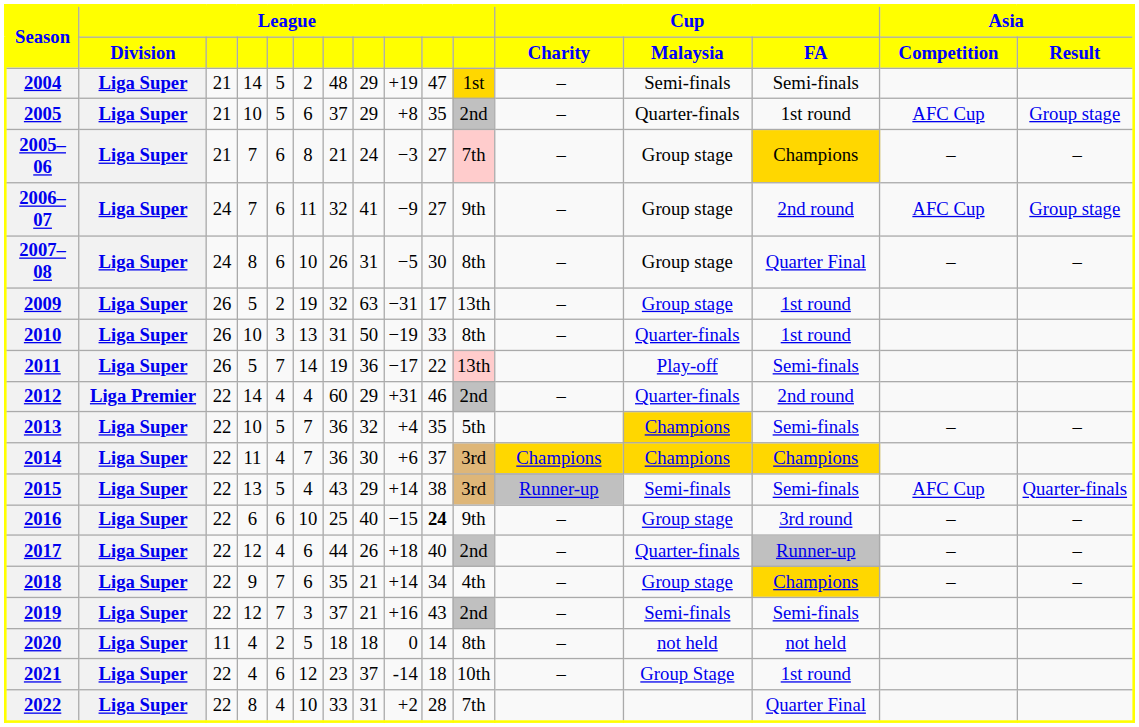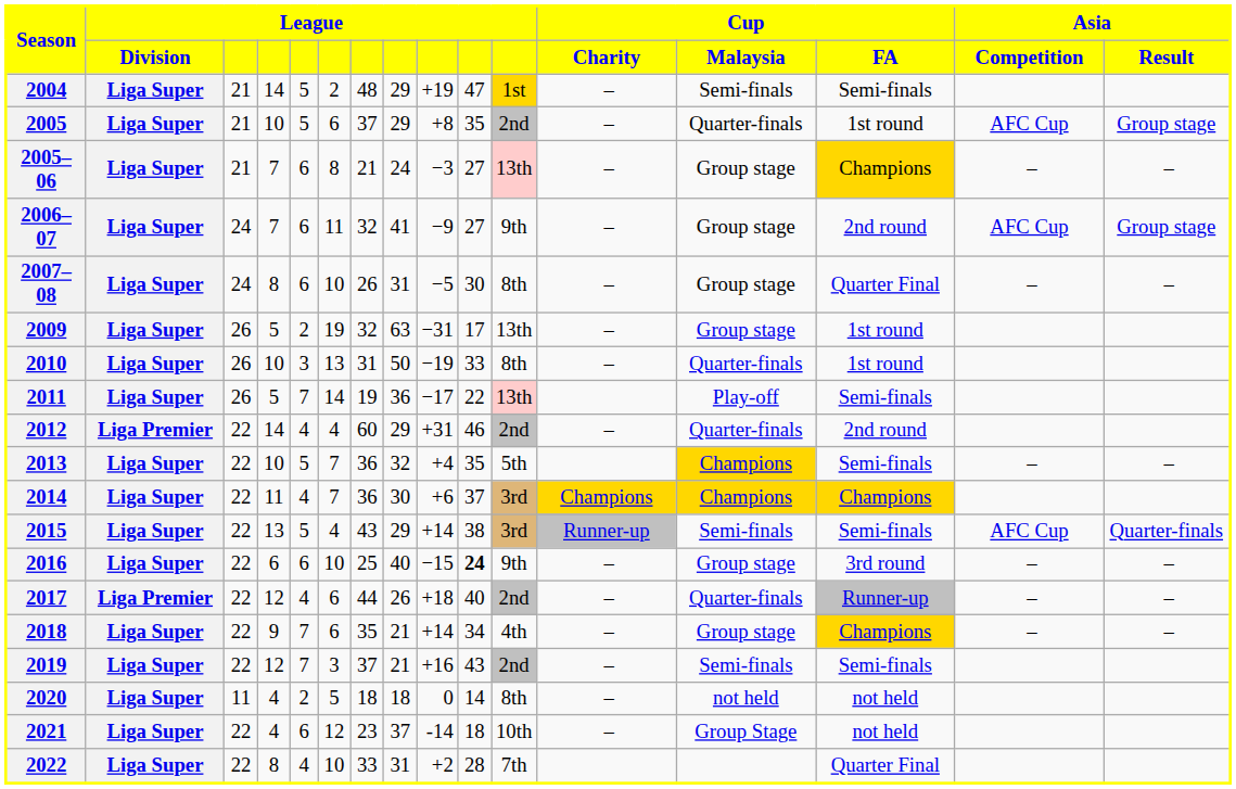 <table class="wikitable" style="border:2px solid Yellow; font-size:90%; text-align:center;">
 <tr>
 <th rowspan="2" style="background:Yellow; color:Blue;" width="60">Season</th>
 <th colspan="10" style="background:Yellow; color:Blue;">League</th>
 <th colspan="3" style="background:Yellow; color:Blue;">Cup</th>
 <th colspan="2" style="background:Yellow; color:Blue;">Asia</th>
 </tr>
 <tr>
 <th style="background:Yellow; color:Blue;" width="150">Division</th>
 <th style="background:Yellow; color:Blue;" width="20"></th>
 <th style="background:Yellow; color:Blue;" width="20"></th>
 <th style="background:Yellow; color:Blue;" width="20"></th>
 <th style="background:Yellow; color:Blue;" width="20"></th>
 <th style="background:Yellow; color:Blue;" width="20"></th>
 <th style="background:Yellow; color:Blue;" width="20"></th>
 <th style="background:Yellow; color:Blue;" width="20"></th>
 <th style="background:Yellow; color:Blue;" width="20"></th>
 <th style="background:Yellow; color:Blue;" width="20"></th>
 <th style="background:Yellow; color:Blue;" width="130">Charity</th>
 <th style="background:Yellow; color:Blue;" width="130">Malaysia</th>
 <th style="background:Yellow; color:Blue;" width="130">FA</th>
 <th style="background:Yellow; color:Blue;" width="130">Competition</th>
 <th style="background:Yellow; color:Blue;" width="130">Result</th>
 </tr>
 <tr>
 <th><a href='#'>2004</a></th>
 <th><a href='#'>Liga Super</a></th>
 <td>21</td>
 <td>14</td>
 <td>5</td>
 <td>2</td>
 <td>48</td>
 <td>29</td>
 <td align="right">+19</td>
 <td>47</td>
 <td style="background:gold;">1st</td>
 <td> –</td>
 <td>Semi-finals</td>
 <td>Semi-finals</td>
 <td></td>
 <td></td>
 </tr>
 <tr>
 <th><a href='#'>2005</a></th>
 <th><a href='#'>Liga Super</a></th>
 <td>21</td>
 <td>10</td>
 <td>5</td>
 <td>6</td>
 <td>37</td>
 <td>29</td>
 <td align="right">+8</td>
 <td>35</td>
 <td style="background:silver;">2nd</td>
 <td> –</td>
 <td>Quarter-finals</td>
 <td>1st round</td>
 <td><a href='#'>AFC Cup</a></td>
 <td><a href='#'>Group stage</a></td>
 </tr>
 <tr>
 <th><a href='#'>2005–06</a></th>
 <th><a href='#'>Liga Super</a></th>
 <td>21</td>
 <td>7</td>
 <td>6</td>
 <td>8</td>
 <td>21</td>
 <td>24</td>
 <td align="right">−3</td>
 <td>27</td>
-<td style="background:#FFCCCC;">7th</td>
+<td style="background:#FFCCCC;">13th</td>
 <td> –</td>
 <td>Group stage</td>
 <td style="background:gold;">Champions</td>
 <td> –</td>
 <td> –</td>
 </tr>
 <tr>
 <th><a href='#'>2006–07</a></th>
 <th><a href='#'>Liga Super</a></th>
 <td>24</td>
 <td>7</td>
 <td>6</td>
 <td>11</td>
 <td>32</td>
 <td>41</td>
 <td align="right">−9</td>
 <td>27</td>
 <td>9th</td>
 <td> –</td>
 <td>Group stage</td>
 <td><a href='#'>2nd round</a></td>
 <td><a href='#'>AFC Cup</a></td>
 <td><a href='#'>Group stage</a></td>
 </tr>
 <tr>
 <th><a href='#'>2007–08</a></th>
 <th><a href='#'>Liga Super</a></th>
 <td>24</td>
 <td>8</td>
 <td>6</td>
 <td>10</td>
 <td>26</td>
 <td>31</td>
 <td align="right">−5</td>
 <td>30</td>
 <td>8th</td>
 <td> –</td>
 <td>Group stage</td>
 <td><a href='#'>Quarter Final</a></td>
 <td> –</td>
 <td> –</td>
 </tr>
 <tr>
 <th><a href='#'>2009</a></th>
 <th><a href='#'>Liga Super</a></th>
 <td>26</td>
 <td>5</td>
 <td>2</td>
 <td>19</td>
 <td>32</td>
 <td>63</td>
 <td align="right">−31</td>
 <td>17</td>
 <td>13th</td>
 <td> –</td>
 <td><a href='#'>Group stage</a></td>
 <td><a href='#'>1st round</a></td>
 <td></td>
 <td></td>
 </tr>
 <tr>
 <th><a href='#'>2010</a></th>
 <th><a href='#'>Liga Super</a></th>
 <td>26</td>
 <td>10</td>
 <td>3</td>
 <td>13</td>
 <td>31</td>
 <td>50</td>
 <td align="right">−19</td>
 <td>33</td>
 <td>8th</td>
 <td> –</td>
 <td><a href='#'>Quarter-finals</a></td>
 <td><a href='#'>1st round</a></td>
 <td></td>
 <td></td>
 </tr>
 <tr>
 <th><a href='#'>2011</a></th>
 <th><a href='#'>Liga Super</a></th>
 <td>26</td>
 <td>5</td>
 <td>7</td>
 <td>14</td>
 <td>19</td>
 <td>36</td>
 <td align="right">−17</td>
 <td>22</td>
 <td style="background:#FFCCCC;">13th</td>
 <td></td>
 <td><a href='#'>Play-off</a></td>
 <td><a href='#'>Semi-finals</a></td>
 <td></td>
 <td></td>
 </tr>
 <tr>
 <th><a href='#'>2012</a></th>
 <th><a href='#'>Liga Premier</a></th>
 <td>22</td>
 <td>14</td>
 <td>4</td>
 <td>4</td>
 <td>60</td>
 <td>29</td>
 <td align="right">+31</td>
 <td>46</td>
 <td style="background:silver;">2nd</td>
 <td> –</td>
 <td><a href='#'>Quarter-finals</a></td>
 <td><a href='#'>2nd round</a></td>
 <td></td>
 <td></td>
 </tr>
 <tr>
 <th><a href='#'>2013</a></th>
 <th><a href='#'>Liga Super</a></th>
 <td>22</td>
 <td>10</td>
 <td>5</td>
 <td>7</td>
 <td>36</td>
 <td>32</td>
 <td align="right">+4</td>
 <td>35</td>
 <td>5th</td>
 <td></td>
 <td style="background:gold;"><a href='#'>Champions</a></td>
 <td><a href='#'>Semi-finals</a></td>
 <td> –</td>
 <td> –</td>
 </tr>
 <tr>
 <th><a href='#'>2014</a></th>
 <th><a href='#'>Liga Super</a></th>
 <td>22</td>
 <td>11</td>
 <td>4</td>
 <td>7</td>
 <td>36</td>
 <td>30</td>
 <td align="right">+6</td>
 <td>37</td>
 <td style="background:#deb678;">3rd</td>
 <td style="background:gold;"><a href='#'>Champions</a></td>
 <td style="background:gold;"><a href='#'>Champions</a></td>
 <td style="background:gold;"><a href='#'>Champions</a></td>
 <td></td>
 <td></td>
 </tr>
 <tr>
 <th><a href='#'>2015</a></th>
 <th><a href='#'>Liga Super</a></th>
 <td>22</td>
 <td>13</td>
 <td>5</td>
 <td>4</td>
 <td>43</td>
 <td>29</td>
 <td align="right">+14</td>
 <td>38</td>
 <td style="background:#deb678;">3rd</td>
 <td style="background:silver;"><a href='#'>Runner-up</a></td>
 <td><a href='#'>Semi-finals</a></td>
 <td><a href='#'>Semi-finals</a></td>
 <td><a href='#'>AFC Cup</a></td>
 <td><a href='#'>Quarter-finals</a></td>
 </tr>
 <tr>
 <th><a href='#'>2016</a></th>
 <th><a href='#'>Liga Super</a></th>
 <td>22</td>
 <td>6</td>
 <td>6</td>
 <td>10</td>
 <td>25</td>
 <td>40</td>
 <td align="right">−15</td>
 <td><strong>24</strong></td>
 <td>9th</td>
 <td> –</td>
 <td><a href='#'>Group stage</a></td>
 <td><a href='#'>3rd round</a></td>
 <td> –</td>
 <td> –</td>
 </tr>
 <tr>
 <th><a href='#'>2017</a></th>
-<th><a href='#'>Liga Super</a></th>
+<th><a href='#'>Liga Premier</a></th>
 <td>22</td>
 <td>12</td>
 <td>4</td>
 <td>6</td>
 <td>44</td>
 <td>26</td>
 <td align="right">+18</td>
 <td>40</td>
 <td style="background:silver;">2nd</td>
 <td> –</td>
 <td><a href='#'>Quarter-finals</a></td>
 <td style="background:silver;"><a href='#'>Runner-up</a></td>
 <td> –</td>
 <td> –</td>
 </tr>
 <tr>
 <th><a href='#'>2018</a></th>
 <th><a href='#'>Liga Super</a></th>
 <td>22</td>
 <td>9</td>
 <td>7</td>
 <td>6</td>
 <td>35</td>
 <td>21</td>
 <td align="right">+14</td>
 <td>34</td>
 <td>4th</td>
 <td> –</td>
 <td><a href='#'>Group stage</a></td>
 <td style="background:gold;"><a href='#'>Champions</a></td>
 <td> –</td>
 <td> –</td>
 </tr>
 <tr>
 <th><a href='#'>2019</a></th>
 <th><a href='#'>Liga Super</a></th>
 <td>22</td>
 <td>12</td>
 <td>7</td>
 <td>3</td>
 <td>37</td>
 <td>21</td>
 <td align="right">+16</td>
 <td>43</td>
 <td style="background:silver;">2nd</td>
 <td> –</td>
 <td><a href='#'>Semi-finals</a></td>
 <td><a href='#'>Semi-finals</a></td>
 <td></td>
 <td></td>
 </tr>
 <tr>
 <th><a href='#'>2020</a></th>
 <th><a href='#'>Liga Super</a></th>
 <td>11</td>
 <td>4</td>
 <td>2</td>
 <td>5</td>
 <td>18</td>
 <td>18</td>
 <td align="right">0</td>
 <td>14</td>
 <td style="background:';">8th</td>
 <td> –</td>
 <td><a href='#'>not held</a></td>
 <td><a href='#'>not held</a></td>
 <td></td>
 <td></td>
 </tr>
 <tr>
 <th><a href='#'>2021</a></th>
 <th><a href='#'>Liga Super</a></th>
 <td>22</td>
 <td>4</td>
 <td>6</td>
 <td>12</td>
 <td>23</td>
 <td>37</td>
 <td align="right">-14</td>
 <td>18</td>
 <td style="background:';">10th</td>
 <td> –</td>
 <td><a href='#'>Group Stage</a></td>
-<td><a href='#'>1st round</a></td>
+<td><a href='#'>not held</a></td>
 <td></td>
 <td></td>
 </tr>
 <tr>
 <th><a href='#'>2022</a></th>
 <th><a href='#'>Liga Super</a></th>
 <td>22</td>
 <td>8</td>
 <td>4</td>
 <td>10</td>
 <td>33</td>
 <td>31</td>
 <td align="right">+2</td>
 <td>28</td>
 <td style="background:';">7th</td>
 <td></td>
 <td></td>
 <td><a href='#'>Quarter Final</a></td>
 <td></td>
 <td></td>
 </tr>
 </table>
